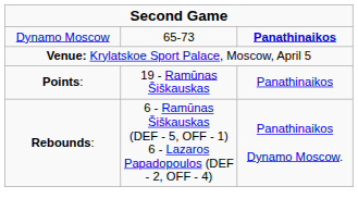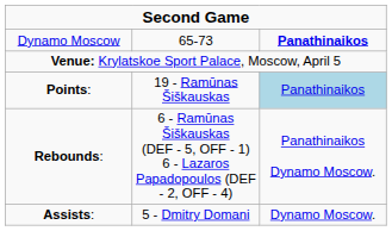 <table class=wikitable style="text-align:center">
 <tr>
 <td colspan=3><big><strong>Second Game</strong></big></td>
 </tr>
 <tr>
 <td width=145><a href='#'>Dynamo Moscow</a> </td>
 <td width=145>65-73</td>
 <td width=145><strong><a href='#'>Panathinaikos</a> </strong></td>
 </tr>
 <tr>
 <td colspan=3><strong>Venue:</strong> <a href='#'>Krylatskoe Sport Palace</a>, Moscow, April 5</td>
 </tr>
 <tr>
 <td width=145><strong>Points</strong>:</td>
 <td width=145>19 - <a href='#'>Ramūnas Šiškauskas</a> </td>
-<td width=145><a href='#'>Panathinaikos</a></td>
+<td width=145 style="background: lightblue;"><a href='#'>Panathinaikos</a></td>
 </tr>
 <tr>
 <td width=145><strong>Rebounds</strong>:</td>
 <td width=145>6 - <a href='#'>Ramūnas Šiškauskas</a>  <br> (DEF - 5, OFF - 1)<br> 6 - <a href='#'>Lazaros Papadopoulos</a>  (DEF - 2, OFF - 4)</td>
 <td><a href='#'>Panathinaikos</a> <br><br> <a href='#'>Dynamo Moscow</a>.</td>
 </tr>
+<tr>
+<td width=145><strong>Assists</strong>:</td>
+<td width=145>5 - <a href='#'>Dmitry Domani</a> </td>
+<td width=145><a href='#'>Dynamo Moscow</a>.</td>
+</tr>
 </table>
